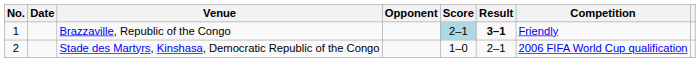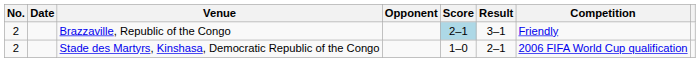 <table class="wikitable sortable">
 <tr>
 <th scope="col">No.</th>
 <th scope="col">Date</th>
 <th scope="col">Venue</th>
 <th scope="col">Opponent</th>
 <th scope="col">Score</th>
 <th scope="col">Result</th>
 <th scope="col">Competition</th>
 <th scope="col" class="unsortable"></th>
 </tr>
 <tr>
-<td style="text-align:center">1</td>
+<td style="text-align:center">2</td>
 <td></td>
 <td><a href='#'>Brazzaville</a>, Republic of the Congo</td>
 <td></td>
 <td style="background: lightblue; text-align:center">2–1</td>
-<td style="text-align:center"><strong>3–1</strong></td>
+<td style="text-align:center">3–1</td>
 <td><a href='#'>Friendly</a></td>
 <td></td>
 </tr>
 <tr>
 <td style="text-align:center">2</td>
 <td></td>
 <td><a href='#'>Stade des Martyrs</a>, <a href='#'>Kinshasa</a>, Democratic Republic of the Congo</td>
 <td></td>
 <td style="text-align:center">1–0</td>
 <td style="text-align:center">2–1</td>
 <td><a href='#'>2006 FIFA World Cup qualification</a></td>
 <td></td>
 </tr>
 </table>
